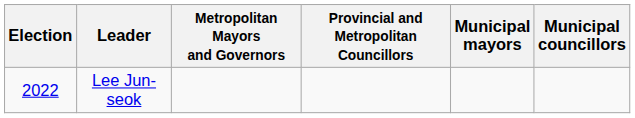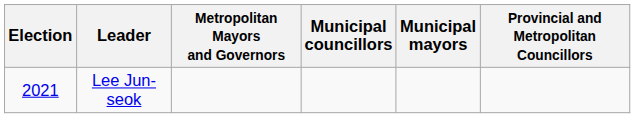 <table class="wikitable" style="text-align:center">
 <tr>
 <th>Election</th>
 <th>Leader</th>
 <th><small>Metropolitan Mayors<br>and Governors</small></th>
+<th>Municipal<br>councillors</th>
+<th>Municipal<br>mayors</th>
 <th><small>Provincial and<br>Metropolitan Councillors</small></th>
-<th>Municipal<br>mayors</th>
-<th>Municipal<br>councillors</th>
 </tr>
 <tr>
-<td><a href='#'>2022</a></td>
+<td><a href='#'>2021</a></td>
 <td><a href='#'>Lee Jun-seok</a></td>
 <td></td>
 <td></td>
 <td></td>
 <td></td>
 </tr>
 </table>
